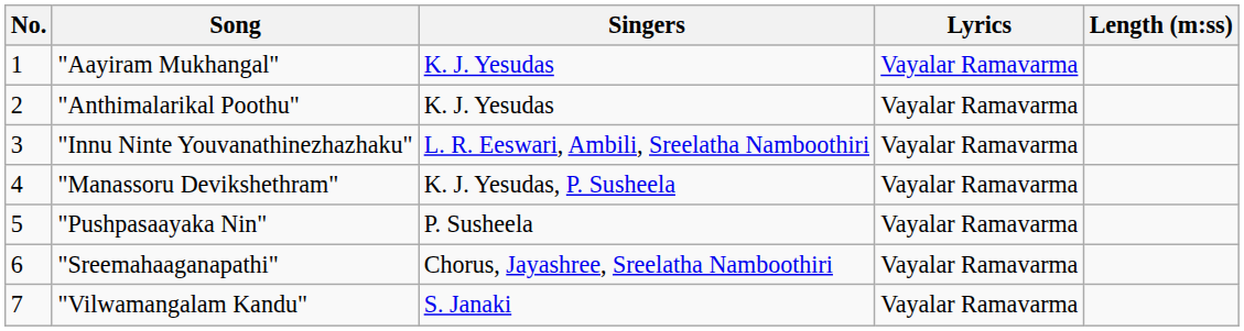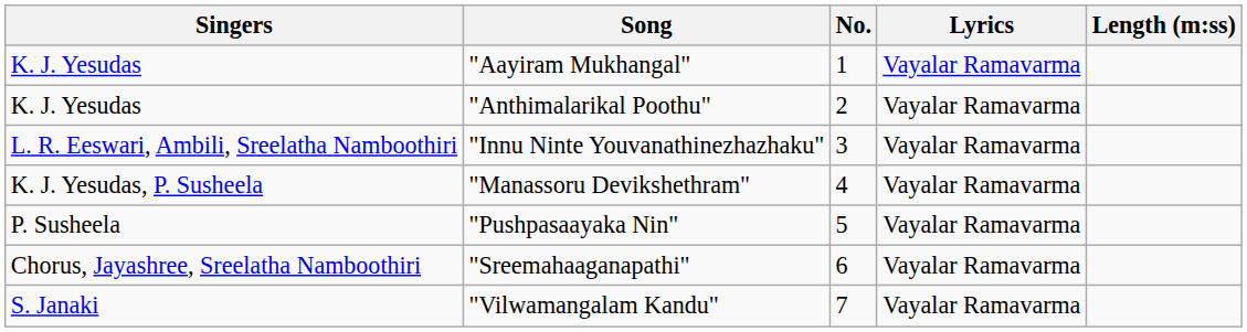 <table class="wikitable" style="font-size:95%;">
 <tr>
+<th>Singers</th>
+<th>Song</th>
 <th>No.</th>
-<th>Song</th>
-<th>Singers</th>
 <th>Lyrics</th>
 <th>Length (m:ss)</th>
 </tr>
 <tr>
+<td><a href='#'>K. J. Yesudas</a></td>
+<td>"Aayiram Mukhangal"</td>
 <td>1</td>
-<td>"Aayiram Mukhangal"</td>
-<td><a href='#'>K. J. Yesudas</a></td>
 <td><a href='#'>Vayalar Ramavarma</a></td>
 <td></td>
 </tr>
 <tr>
+<td>K. J. Yesudas</td>
+<td>"Anthimalarikal Poothu"</td>
 <td>2</td>
-<td>"Anthimalarikal Poothu"</td>
-<td>K. J. Yesudas</td>
 <td>Vayalar Ramavarma</td>
 <td></td>
 </tr>
 <tr>
+<td><a href='#'>L. R. Eeswari</a>, <a href='#'>Ambili</a>, <a href='#'>Sreelatha Namboothiri</a></td>
+<td>"Innu Ninte Youvanathinezhazhaku"</td>
 <td>3</td>
-<td>"Innu Ninte Youvanathinezhazhaku"</td>
-<td><a href='#'>L. R. Eeswari</a>, <a href='#'>Ambili</a>, <a href='#'>Sreelatha Namboothiri</a></td>
 <td>Vayalar Ramavarma</td>
 <td></td>
 </tr>
 <tr>
+<td>K. J. Yesudas, <a href='#'>P. Susheela</a></td>
+<td>"Manassoru Devikshethram"</td>
 <td>4</td>
-<td>"Manassoru Devikshethram"</td>
-<td>K. J. Yesudas, <a href='#'>P. Susheela</a></td>
 <td>Vayalar Ramavarma</td>
 <td></td>
 </tr>
 <tr>
+<td>P. Susheela</td>
+<td>"Pushpasaayaka Nin"</td>
 <td>5</td>
-<td>"Pushpasaayaka Nin"</td>
-<td>P. Susheela</td>
 <td>Vayalar Ramavarma</td>
 <td></td>
 </tr>
 <tr>
+<td>Chorus, <a href='#'>Jayashree</a>, <a href='#'>Sreelatha Namboothiri</a></td>
+<td>"Sreemahaaganapathi"</td>
 <td>6</td>
-<td>"Sreemahaaganapathi"</td>
-<td>Chorus, <a href='#'>Jayashree</a>, <a href='#'>Sreelatha Namboothiri</a></td>
 <td>Vayalar Ramavarma</td>
 <td></td>
 </tr>
 <tr>
+<td><a href='#'>S. Janaki</a></td>
+<td>"Vilwamangalam Kandu"</td>
 <td>7</td>
-<td>"Vilwamangalam Kandu"</td>
-<td><a href='#'>S. Janaki</a></td>
 <td>Vayalar Ramavarma</td>
 <td></td>
 </tr>
 </table>
